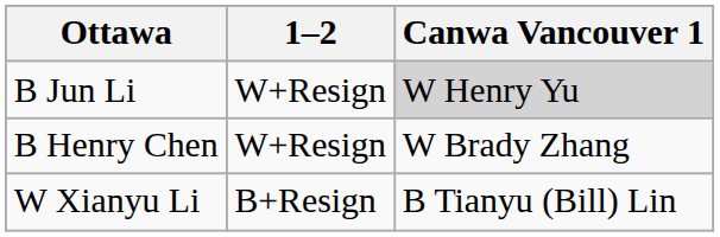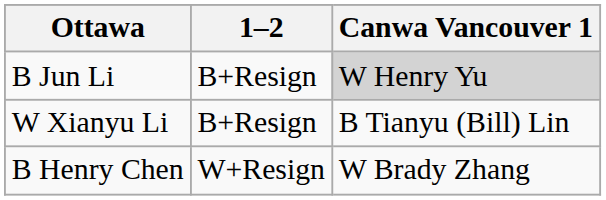 <table class="wikitable">
 <tr>
 <th>Ottawa</th>
 <th>1–2</th>
 <th>Canwa Vancouver 1</th>
 </tr>
 <tr>
 <td>B Jun Li</td>
-<td>W+Resign</td>
+<td>B+Resign</td>
 <td style="background: lightgrey;">W Henry Yu</td>
+</tr>
+<tr>
+<td>W Xianyu Li</td>
+<td>B+Resign</td>
+<td>B Tianyu (Bill) Lin</td>
 </tr>
 <tr>
 <td>B Henry Chen</td>
 <td>W+Resign</td>
 <td>W Brady Zhang</td>
 </tr>
-<tr>
-<td>W Xianyu Li</td>
-<td>B+Resign</td>
-<td>B Tianyu (Bill) Lin</td>
-</tr>
 </table>
